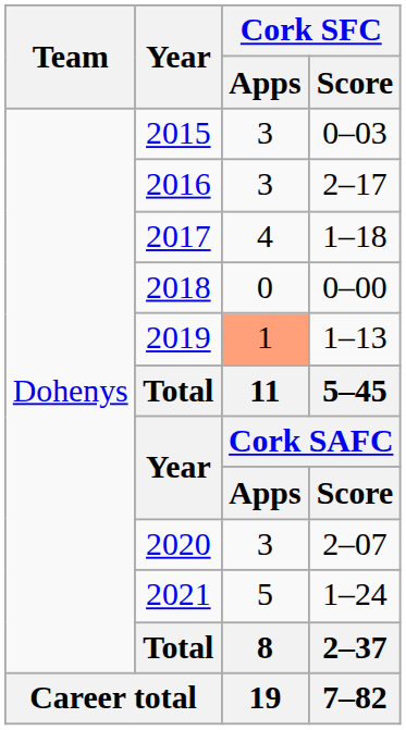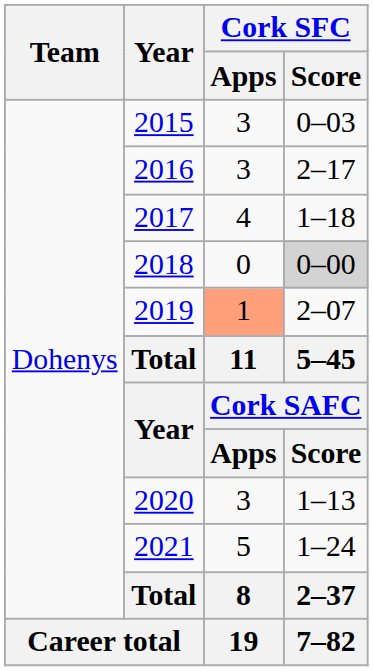 <table class="wikitable" style="text-align:center">
 <tr>
 <th rowspan="2">Team</th>
 <th rowspan="2">Year</th>
 <th colspan="2"><a href='#'>Cork SFC</a></th>
 </tr>
 <tr>
 <th>Apps</th>
 <th>Score</th>
 </tr>
 <tr>
 <td rowspan="11"><a href='#'>Dohenys</a></td>
 <td><a href='#'>2015</a></td>
 <td>3</td>
 <td>0–03</td>
 </tr>
 <tr>
 <td><a href='#'>2016</a></td>
 <td>3</td>
 <td>2–17</td>
 </tr>
 <tr>
 <td><a href='#'>2017</a></td>
 <td>4</td>
 <td>1–18</td>
 </tr>
 <tr>
 <td><a href='#'>2018</a></td>
 <td>0</td>
-<td>0–00</td>
+<td style="background: lightgrey;">0–00</td>
 </tr>
 <tr>
 <td><a href='#'>2019</a></td>
 <td style="background: lightsalmon;">1</td>
-<td>1–13</td>
+<td>2–07</td>
 </tr>
 <tr>
 <th>Total</th>
 <th>11</th>
 <th>5–45</th>
 </tr>
 <tr>
 <th rowspan=2>Year</th>
 <th colspan=2><a href='#'>Cork SAFC</a></th>
 </tr>
 <tr>
 <th>Apps</th>
 <th>Score</th>
 </tr>
 <tr>
 <td><a href='#'>2020</a></td>
 <td>3</td>
-<td>2–07</td>
+<td>1–13</td>
 </tr>
 <tr>
 <td><a href='#'>2021</a></td>
 <td>5</td>
 <td>1–24</td>
 </tr>
 <tr>
 <th>Total</th>
 <th>8</th>
 <th>2–37</th>
 </tr>
 <tr>
 <th colspan="2">Career total</th>
 <th>19</th>
 <th>7–82</th>
 </tr>
 </table>
